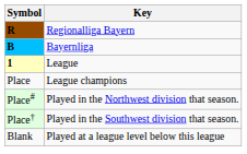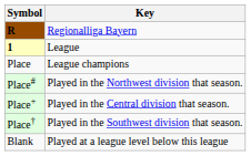 <table class="wikitable" align="center">
 <tr>
 <th>Symbol</th>
 <th>Key</th>
 </tr>
 <tr>
 <td style="background:#964B00"><strong>R</strong></td>
 <td><a href='#'>Regionalliga Bayern</a></td>
-</tr>
-<tr>
-<td style="background:#00BFFF"><strong>B</strong></td>
-<td><a href='#'>Bayernliga</a></td>
 </tr>
 <tr>
 <td style="background:#ffffbf"><strong>1</strong></td>
 <td>League</td>
 </tr>
 <tr>
 <td>Place</td>
 <td>League champions</td>
 </tr>
 <tr>
 <td style="background:#dfffdf">Place<sup>#</sup></td>
 <td>Played in the <a href='#'>Northwest division</a> that season.</td>
 </tr>
 <tr>
+<td style="background:#dfffdf">Place<sup>+</sup></td>
+<td>Played in the <a href='#'>Central division</a> that season.</td>
+</tr>
+<tr>
 <td style="background:#dfffdf">Place<sup>†</sup></td>
 <td>Played in the <a href='#'>Southwest division</a> that season.</td>
 </tr>
 <tr>
 <td>Blank</td>
 <td>Played at a league level below this league</td>
 </tr>
 </table>
